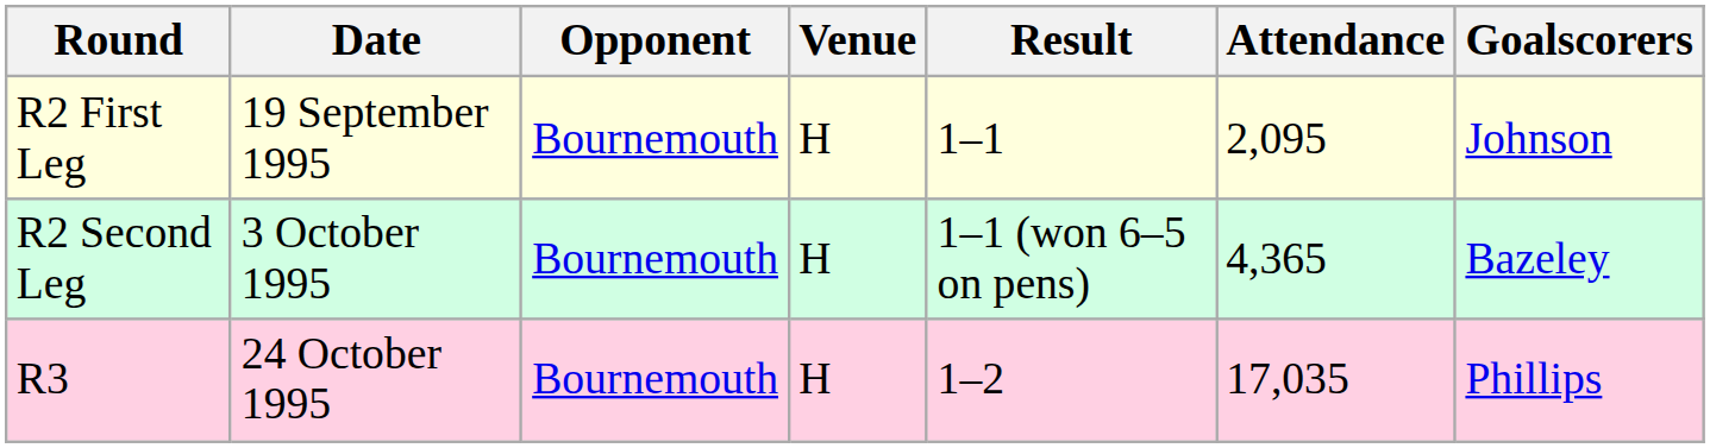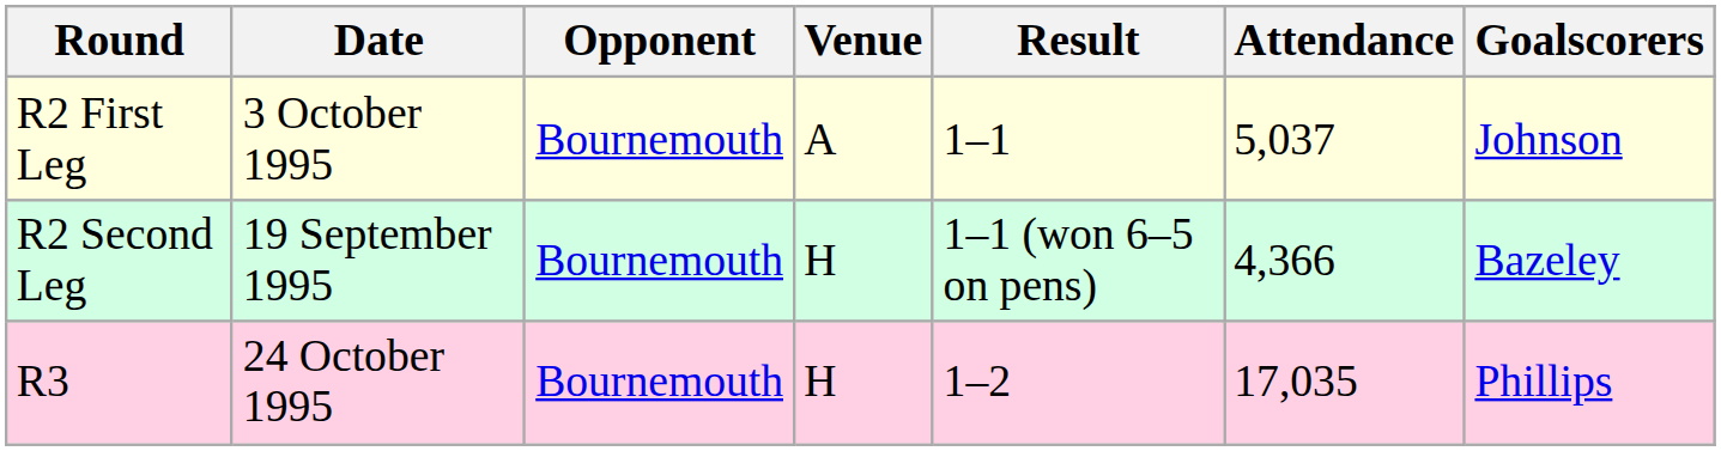 <table class="wikitable">
 <tr>
 <th>Round</th>
 <th>Date</th>
 <th>Opponent</th>
 <th>Venue</th>
 <th>Result</th>
 <th>Attendance</th>
 <th>Goalscorers</th>
 </tr>
 <tr style="background-color: #ffffdd;">
 <td>R2 First Leg</td>
-<td>19 September 1995</td>
+<td>3 October 1995</td>
 <td><a href='#'>Bournemouth</a></td>
-<td>H</td>
+<td>A</td>
 <td>1–1</td>
-<td>2,095</td>
+<td>5,037</td>
 <td><a href='#'>Johnson</a></td>
 </tr>
 <tr style="background-color: #d0ffe3;">
 <td>R2 Second Leg</td>
-<td>3 October 1995</td>
+<td>19 September 1995</td>
 <td><a href='#'>Bournemouth</a></td>
 <td>H</td>
 <td>1–1 (won 6–5 on pens)</td>
-<td>4,365</td>
+<td>4,366</td>
 <td><a href='#'>Bazeley</a></td>
 </tr>
 <tr style="background-color: #ffd0e3;">
 <td>R3</td>
 <td>24 October 1995</td>
 <td><a href='#'>Bournemouth</a></td>
 <td>H</td>
 <td>1–2</td>
 <td>17,035</td>
 <td><a href='#'>Phillips</a></td>
 </tr>
 </table>
